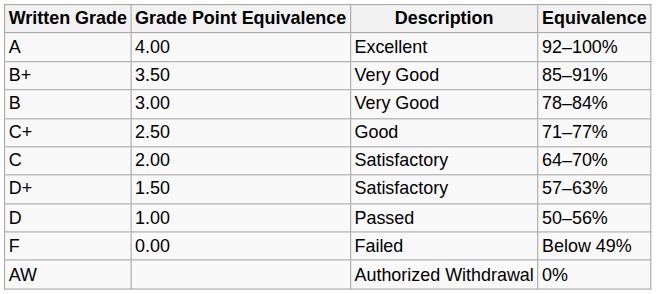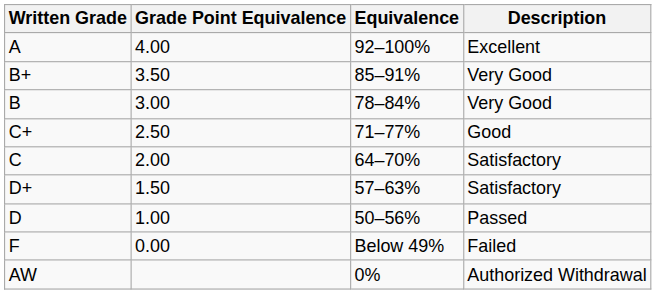 <table class="wikitable">
 <tr>
 <th>Written Grade</th>
 <th>Grade Point Equivalence</th>
+<th>Equivalence</th>
 <th>Description</th>
-<th>Equivalence</th>
 </tr>
 <tr>
 <td>A</td>
 <td>4.00</td>
+<td>92–100%</td>
 <td>Excellent</td>
-<td>92–100%</td>
 </tr>
 <tr>
 <td>B+</td>
 <td>3.50</td>
+<td>85–91%</td>
 <td>Very Good</td>
-<td>85–91%</td>
 </tr>
 <tr>
 <td>B</td>
 <td>3.00</td>
+<td>78–84%</td>
 <td>Very Good</td>
-<td>78–84%</td>
 </tr>
 <tr>
 <td>C+</td>
 <td>2.50</td>
+<td>71–77%</td>
 <td>Good</td>
-<td>71–77%</td>
 </tr>
 <tr>
 <td>C</td>
 <td>2.00</td>
+<td>64–70%</td>
 <td>Satisfactory</td>
-<td>64–70%</td>
 </tr>
 <tr>
 <td>D+</td>
 <td>1.50</td>
+<td>57–63%</td>
 <td>Satisfactory</td>
-<td>57–63%</td>
 </tr>
 <tr>
 <td>D</td>
 <td>1.00</td>
+<td>50–56%</td>
 <td>Passed</td>
-<td>50–56%</td>
 </tr>
 <tr>
 <td>F</td>
 <td>0.00</td>
+<td>Below 49%</td>
 <td>Failed</td>
-<td>Below 49%</td>
 </tr>
 <tr>
 <td>AW</td>
 <td></td>
+<td>0%</td>
 <td>Authorized Withdrawal</td>
-<td>0%</td>
 </tr>
 </table>
